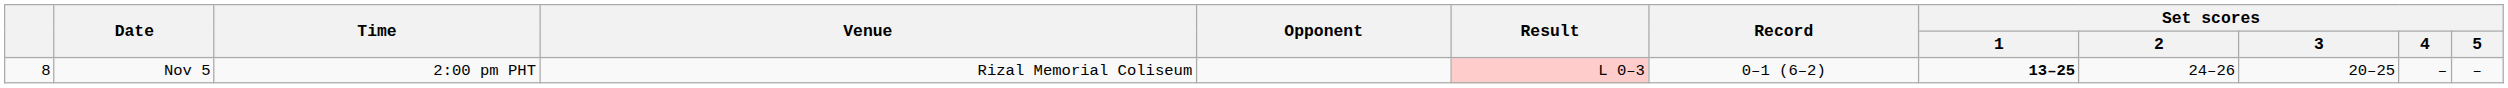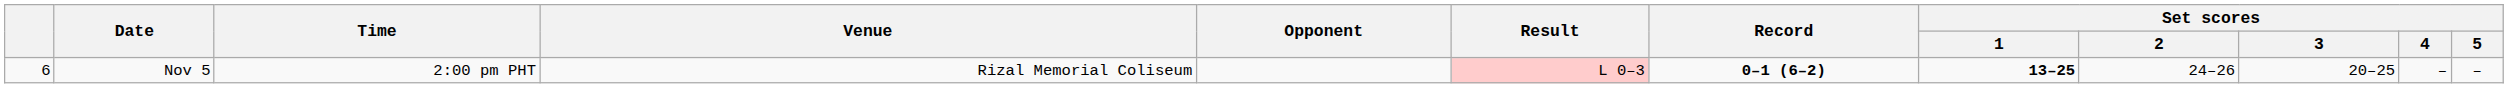 <table class=wikitable width=100%>
 <tr text-align:center>
 <th rowspan=2></th>
 <th rowspan=2>Date</th>
 <th rowspan=2>Time</th>
 <th rowspan=2>Venue</th>
 <th rowspan=2>Opponent</th>
 <th rowspan=2>Result</th>
 <th rowspan=2>Record</th>
 <th colspan=5>Set scores</th>
 </tr>
 <tr>
 <th>1</th>
 <th>2</th>
 <th>3</th>
 <th>4</th>
 <th>5</th>
 </tr>
 <tr align=right style=font-size:95%>
-<td>8</td>
+<td>6</td>
 <td>Nov 5</td>
 <td>2:00 pm PHT</td>
 <td>Rizal Memorial Coliseum</td>
 <td></td>
 <td bgcolor=#ffcccc>L  0–3</td>
-<td align=center>0–1 (6–2)</td>
+<td align=center><strong>0–1 (6–2)</strong></td>
 <td><strong>13–25</strong></td>
 <td>24–26</td>
 <td>20–25</td>
 <td>–</td>
 <td align=center>–</td>
 </tr>
 </table>
